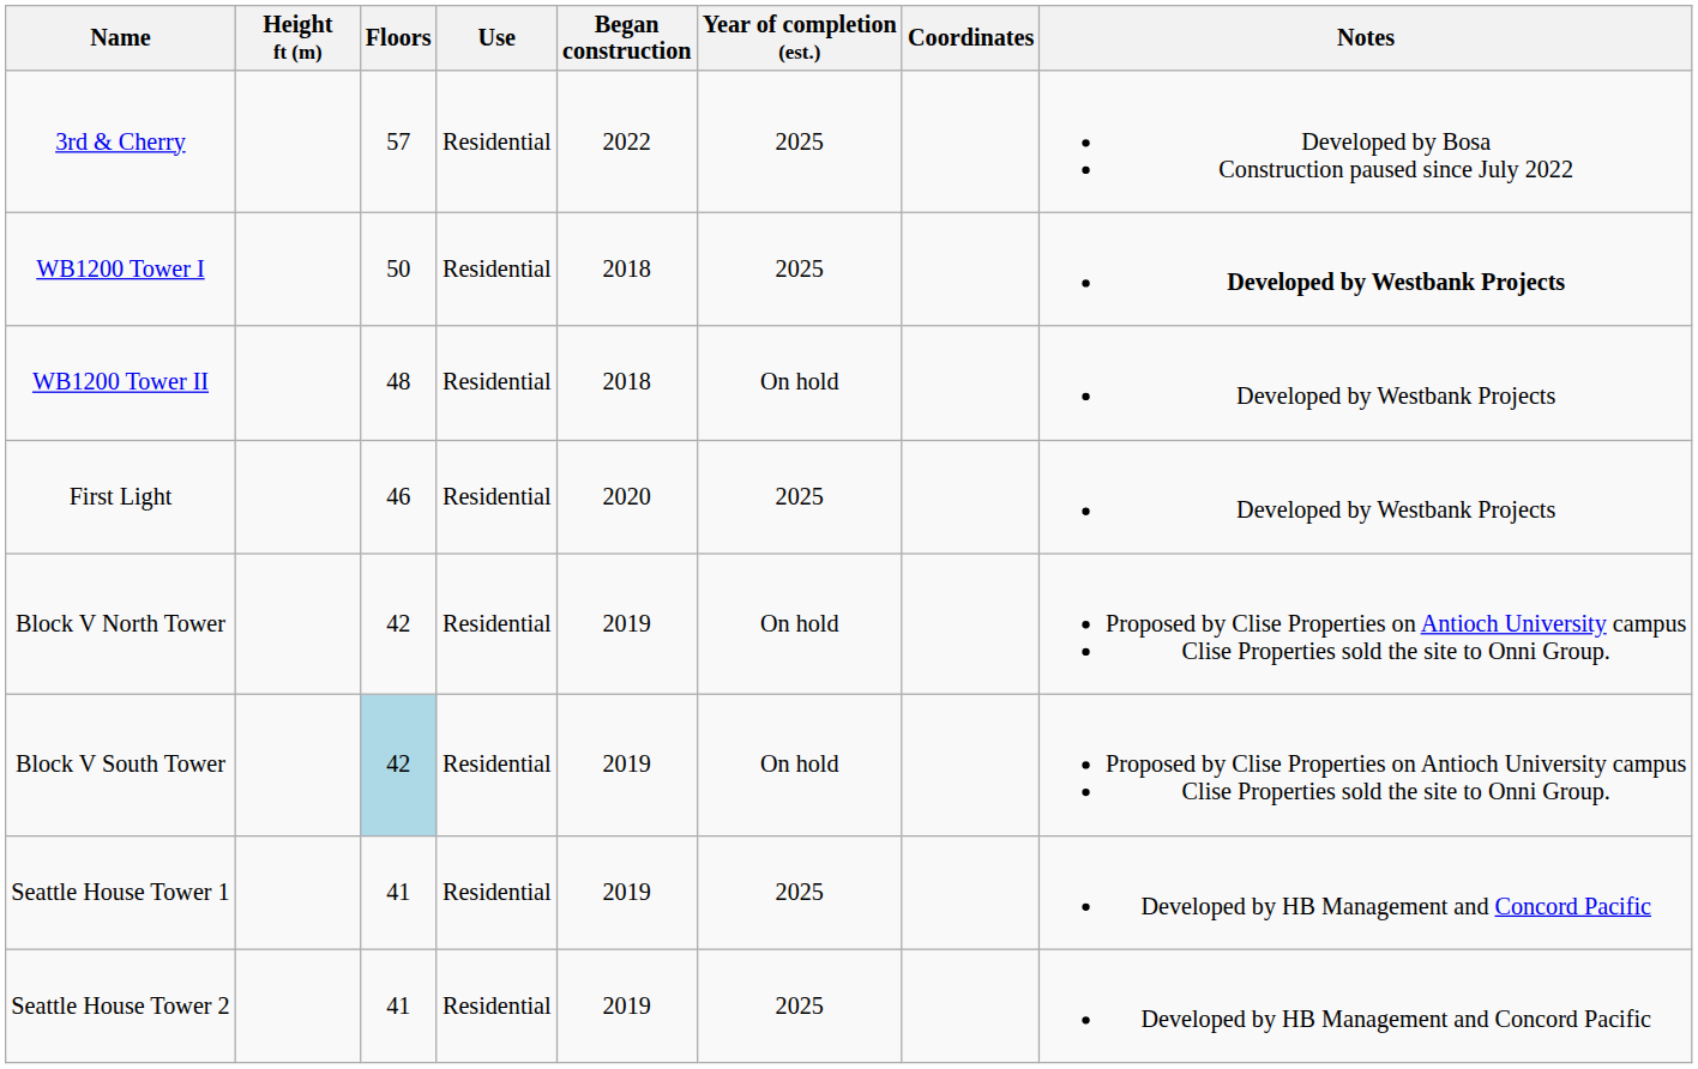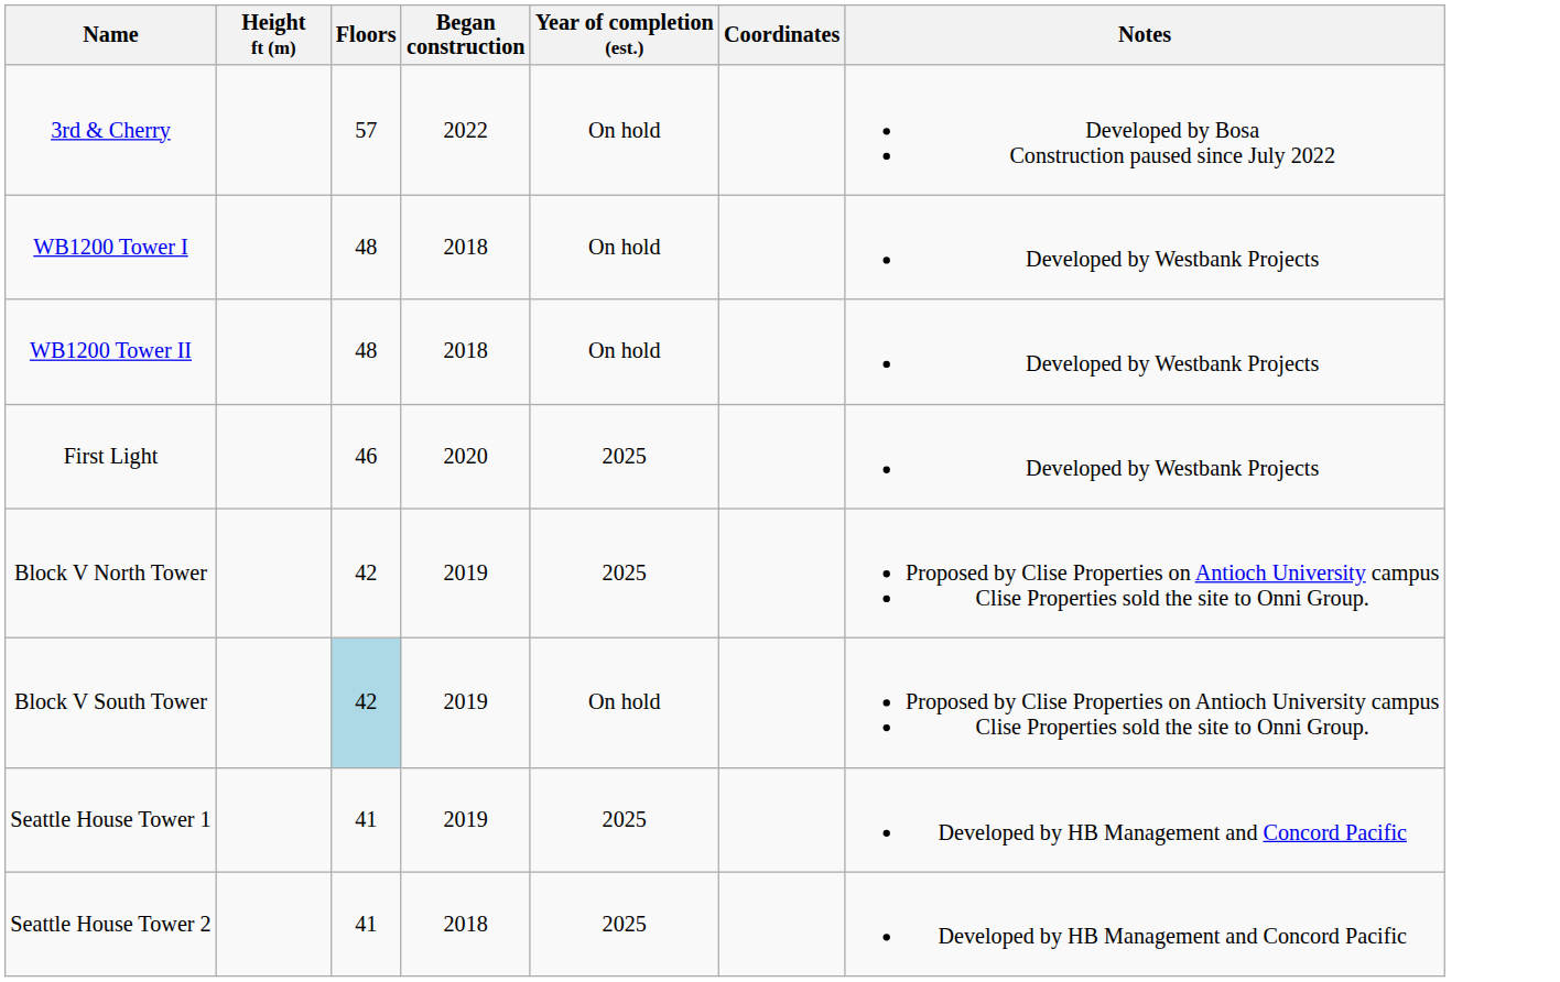 <table class="wikitable sortable" style="text-align:center">
 <tr>
 <th>Name</th>
 <th style="width:75px;">Height<br><small>ft (m)</small></th>
 <th>Floors</th>
-<th>Use</th>
 <th>Began<br>construction</th>
 <th>Year of completion<br><small>(est.)</small></th>
 <th>Coordinates</th>
 <th class="unsortable">Notes</th>
 </tr>
 <tr>
 <td><a href='#'>3rd & Cherry</a></td>
 <td></td>
 <td>57</td>
-<td>Residential</td>
 <td>2022</td>
-<td>2025</td>
+<td>On hold</td>
 <td></td>
 <td><br><ul><li>Developed by Bosa</li><li>Construction paused since July 2022</li></ul></td>
 </tr>
 <tr>
 <td><a href='#'>WB1200 Tower I</a></td>
 <td></td>
-<td>50</td>
-<td>Residential</td>
+<td>48</td>
 <td>2018</td>
-<td>2025</td>
+<td>On hold</td>
 <td></td>
-<td><strong><br><ul><li>Developed by Westbank Projects</li></ul></strong></td>
+<td><br><ul><li>Developed by Westbank Projects</li></ul></td>
 </tr>
 <tr>
 <td><a href='#'>WB1200 Tower II</a></td>
 <td></td>
 <td>48</td>
-<td>Residential</td>
 <td>2018</td>
 <td>On hold</td>
 <td></td>
 <td><br><ul><li>Developed by Westbank Projects</li></ul></td>
 </tr>
 <tr>
 <td>First Light</td>
 <td></td>
 <td>46</td>
-<td>Residential</td>
 <td>2020</td>
 <td>2025</td>
 <td></td>
 <td><br><ul><li>Developed by Westbank Projects</li></ul></td>
 </tr>
 <tr>
 <td>Block V North Tower</td>
 <td></td>
 <td>42</td>
-<td>Residential</td>
 <td>2019</td>
-<td>On hold</td>
+<td>2025</td>
 <td></td>
 <td><br><ul><li>Proposed by Clise Properties on <a href='#'>Antioch University</a> campus</li><li>Clise Properties sold the site to Onni Group.</li></ul></td>
 </tr>
 <tr>
 <td>Block V South Tower</td>
 <td></td>
 <td style="background: lightblue;">42</td>
-<td>Residential</td>
 <td>2019</td>
 <td>On hold</td>
 <td></td>
 <td><br><ul><li>Proposed by Clise Properties on Antioch University campus</li><li>Clise Properties sold the site to Onni Group.</li></ul></td>
 </tr>
 <tr>
 <td>Seattle House Tower 1</td>
 <td></td>
 <td>41</td>
-<td>Residential</td>
 <td>2019</td>
 <td>2025</td>
 <td></td>
 <td><br><ul><li>Developed by HB Management and <a href='#'>Concord Pacific</a></li></ul></td>
 </tr>
 <tr>
 <td>Seattle House Tower 2</td>
 <td></td>
 <td>41</td>
-<td>Residential</td>
-<td>2019</td>
+<td>2018</td>
 <td>2025</td>
 <td></td>
 <td><br><ul><li>Developed by HB Management and Concord Pacific</li></ul></td>
 </tr>
 </table>
